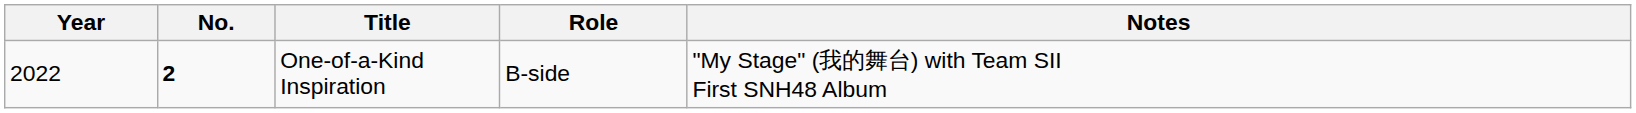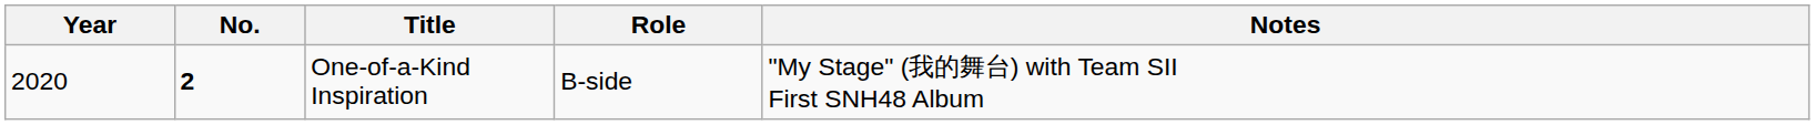 <table class="wikitable sortable" style="width:90%;">
 <tr>
 <th>Year</th>
 <th data-sort-type="number">No.</th>
 <th style="width:150px;">Title</th>
 <th>Role</th>
 <th class="unsortable">Notes</th>
 </tr>
 <tr>
-<td rowspan="1">2022</td>
+<td rowspan="1">2020</td>
 <td><strong>2</strong></td>
 <td>One-of-a-Kind Inspiration</td>
 <td>B-side</td>
 <td>"My Stage" (我的舞台) with Team SII<br>First SNH48 Album</td>
 </tr>
 </table>
